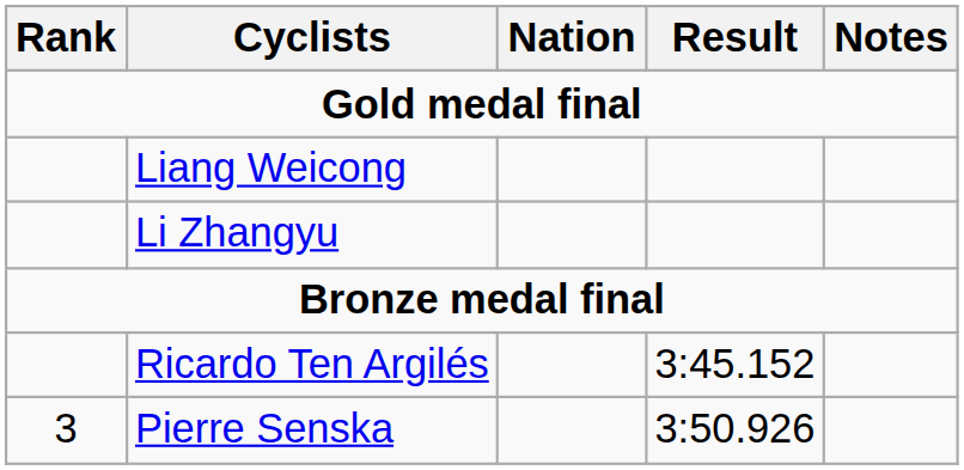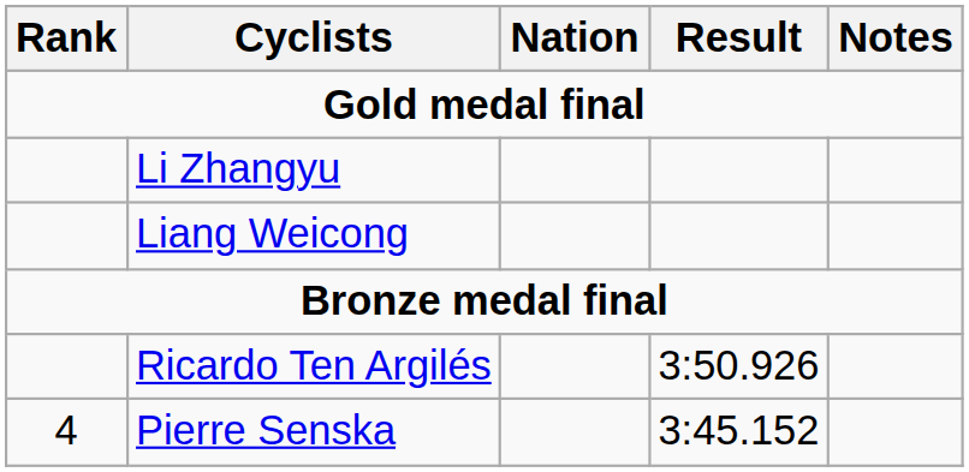 <table class="wikitable" style="text-align:center;">
 <tr>
 <th>Rank</th>
 <th>Cyclists</th>
 <th>Nation</th>
 <th>Result</th>
 <th>Notes</th>
 </tr>
 <tr>
 <td colspan=5><strong>Gold medal final</strong></td>
 </tr>
 <tr>
 <td></td>
-<td align=left><a href='#'>Liang Weicong</a></td>
+<td align=left><a href='#'>Li Zhangyu</a></td>
 <td align=left></td>
 <td></td>
 <td></td>
 </tr>
 <tr>
 <td></td>
-<td align=left><a href='#'>Li Zhangyu</a></td>
+<td align=left><a href='#'>Liang Weicong</a></td>
 <td align=left></td>
 <td></td>
 <td></td>
 </tr>
 <tr>
 <td colspan=5><strong>Bronze medal final</strong></td>
 </tr>
 <tr>
 <td></td>
 <td align=left><a href='#'>Ricardo Ten Argilés</a></td>
 <td align=left></td>
+<td>3:50.926</td>
+<td></td>
+</tr>
+<tr>
+<td>4</td>
+<td align=left><a href='#'>Pierre  Senska</a></td>
+<td align=left></td>
 <td>3:45.152</td>
 <td></td>
 </tr>
-<tr>
-<td>3</td>
-<td align=left><a href='#'>Pierre  Senska</a></td>
-<td align=left></td>
-<td>3:50.926</td>
-<td></td>
-</tr>
 </table>
